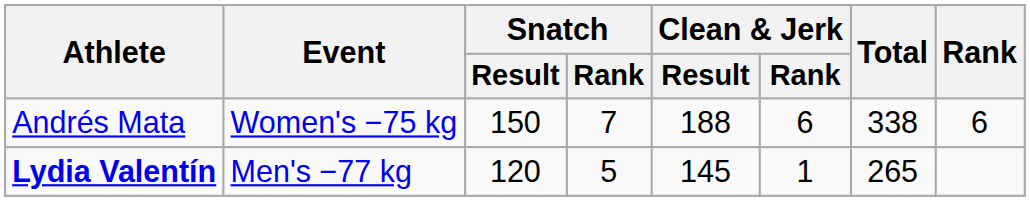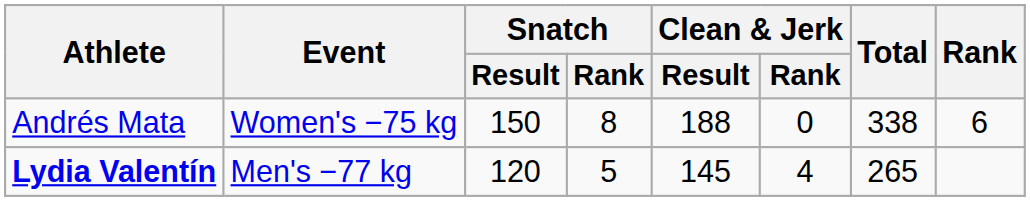 <table class="wikitable" style="font-size:90%">
 <tr>
 <th rowspan="2">Athlete</th>
 <th rowspan="2">Event</th>
 <th colspan="2">Snatch</th>
 <th colspan="2">Clean & Jerk</th>
 <th rowspan="2">Total</th>
 <th rowspan="2">Rank</th>
 </tr>
 <tr style="font-size:95%">
 <th>Result</th>
 <th>Rank</th>
 <th>Result</th>
 <th>Rank</th>
 </tr>
 <tr align=center>
 <td align=left><a href='#'>Andrés Mata</a></td>
 <td align=left><a href='#'>Women's −75 kg</a></td>
 <td>150</td>
-<td>7</td>
+<td>8</td>
 <td>188</td>
-<td>6</td>
+<td>0</td>
 <td>338</td>
 <td>6</td>
 </tr>
 <tr align=center>
 <td align=left><strong><a href='#'>Lydia Valentín</a></strong></td>
 <td align=left><a href='#'>Men's −77 kg</a></td>
 <td>120</td>
 <td>5</td>
 <td>145</td>
-<td>1</td>
+<td>4</td>
 <td>265</td>
 <td></td>
 </tr>
 </table>
